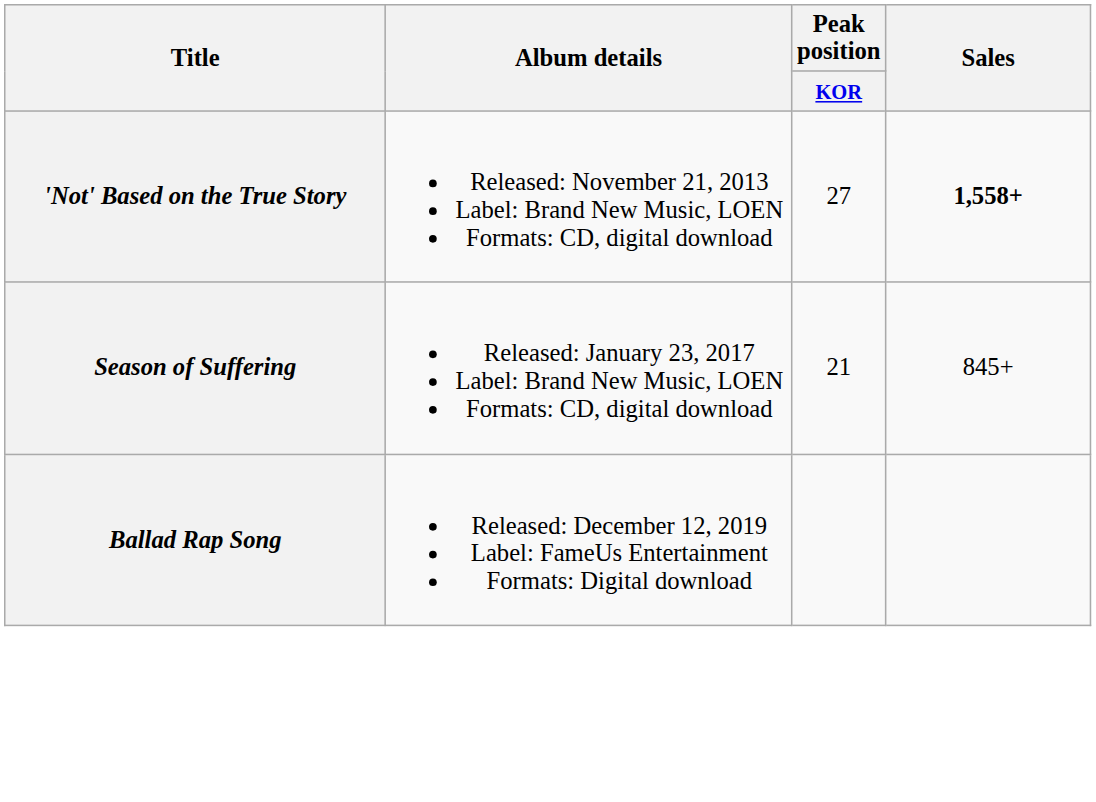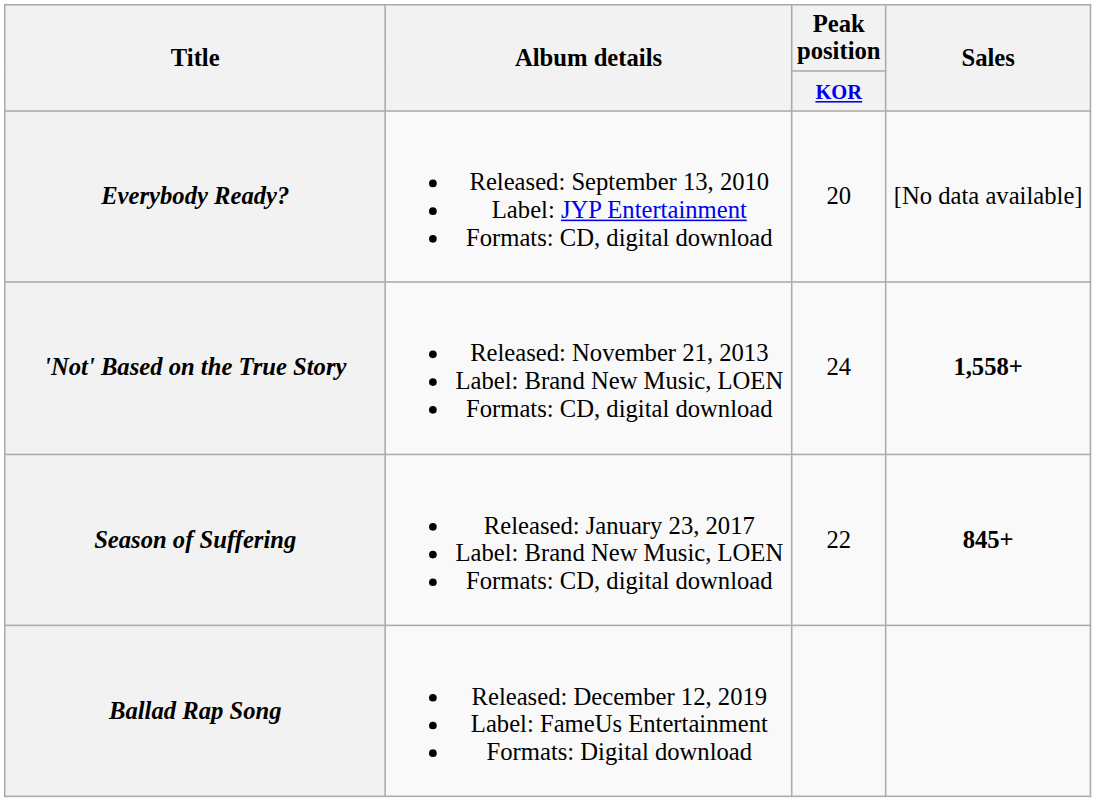 <table class="wikitable plainrowheaders" style="text-align:center;">
 <tr>
 <th rowspan="2" style="width:15em;">Title</th>
 <th rowspan="2" style="width:16em;">Album details</th>
 <th>Peak position</th>
 <th rowspan="2" style="width:125px;">Sales</th>
 </tr>
 <tr>
 <th width="30"><small><a href='#'>KOR</a></small><br></th>
 </tr>
 <tr>
+<th scope="row"><em>Everybody Ready?</em></th>
+<td><br><ul><li>Released: September 13, 2010</li><li>Label: <a href='#'>JYP Entertainment</a></li><li>Formats: CD, digital download</li></ul></td>
+<td align="center">20</td>
+<td align="center">[No data available]</td>
+</tr>
+<tr>
 <th scope="row"><em>'Not' Based on the True Story</em></th>
 <td><br><ul><li>Released: November 21, 2013</li><li>Label: Brand New Music, LOEN</li><li>Formats: CD, digital download</li></ul></td>
-<td align="center">27</td>
+<td align="center">24</td>
 <td align="center"><strong>1,558+</strong></td>
 </tr>
 <tr>
 <th scope="row"><em>Season of Suffering</em></th>
 <td><br><ul><li>Released: January 23, 2017</li><li>Label: Brand New Music, LOEN</li><li>Formats: CD, digital download</li></ul></td>
-<td align="center">21</td>
-<td align="center">845+</td>
+<td align="center">22</td>
+<td align="center"><strong>845+</strong></td>
 </tr>
 <tr>
 <th scope="row"><em>Ballad Rap Song</em></th>
 <td><br><ul><li>Released: December 12, 2019</li><li>Label: FameUs Entertainment</li><li>Formats: Digital download</li></ul></td>
 <td></td>
 <td></td>
 </tr>
 </table>
